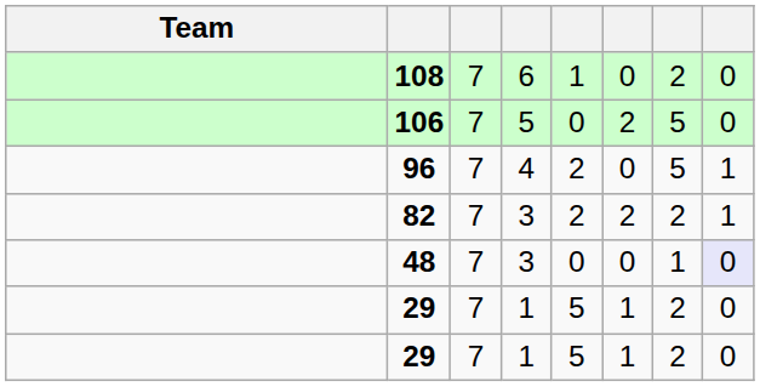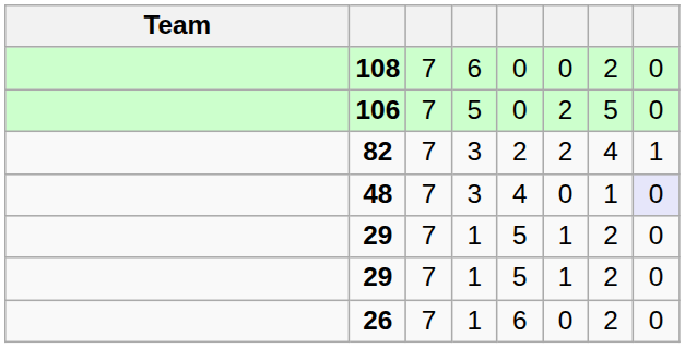 <table class="wikitable" style="text-align:center">
 <tr>
 <th width=200>Team</th>
 <th width="20"></th>
 <th width="20"></th>
 <th width="20"></th>
 <th width="20"></th>
 <th width="20"></th>
 <th width="20"></th>
 <th width="20"></th>
 </tr>
 <tr style="background:#cfc;">
 <td style="text-align:left;"></td>
 <td><strong>108</strong></td>
 <td>7</td>
 <td>6</td>
-<td>1</td>
+<td>0</td>
 <td>0</td>
 <td>2</td>
 <td>0</td>
 </tr>
 <tr style="background:#cfc;">
 <td style="text-align:left;"></td>
 <td><strong>106</strong></td>
 <td>7</td>
 <td>5</td>
 <td>0</td>
 <td>2</td>
 <td>5</td>
 <td>0</td>
 </tr>
 <tr>
 <td style="text-align:left;"></td>
-<td><strong>96</strong></td>
-<td>7</td>
-<td>4</td>
-<td>2</td>
-<td>0</td>
-<td>5</td>
-<td>1</td>
-</tr>
-<tr>
-<td style="text-align:left;"></td>
 <td><strong>82</strong></td>
 <td>7</td>
 <td>3</td>
 <td>2</td>
 <td>2</td>
-<td>2</td>
+<td>4</td>
 <td>1</td>
 </tr>
 <tr>
 <td style="text-align:left;"></td>
 <td><strong>48</strong></td>
 <td>7</td>
 <td>3</td>
-<td>0</td>
+<td>4</td>
 <td>0</td>
 <td>1</td>
 <td style="background: lavender;">0</td>
 </tr>
 <tr>
 <td style="text-align:left;"></td>
 <td><strong>29</strong></td>
 <td>7</td>
 <td>1</td>
 <td>5</td>
 <td>1</td>
 <td>2</td>
 <td>0</td>
 </tr>
 <tr>
 <td style="text-align:left;"></td>
 <td><strong>29</strong></td>
 <td>7</td>
 <td>1</td>
 <td>5</td>
 <td>1</td>
 <td>2</td>
 <td>0</td>
 </tr>
+<tr>
+<td style="text-align:left;"></td>
+<td><strong>26</strong></td>
+<td>7</td>
+<td>1</td>
+<td>6</td>
+<td>0</td>
+<td>2</td>
+<td>0</td>
+</tr>
 </table>
